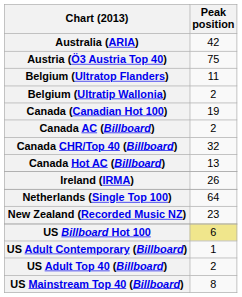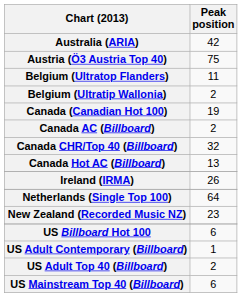 <table class="wikitable sortable plainrowheaders" style="text-align:center">
 <tr>
 <th scope="col">Chart (2013)</th>
 <th scope="col">Peak<br>position</th>
 </tr>
 <tr>
 <th scope="row">Australia (<a href='#'>ARIA</a>)</th>
 <td>42</td>
 </tr>
 <tr>
 <th scope="row">Austria (<a href='#'>Ö3 Austria Top 40</a>)</th>
 <td>75</td>
 </tr>
 <tr>
 <th scope="row">Belgium (<a href='#'>Ultratop Flanders</a>)</th>
 <td>11</td>
 </tr>
 <tr>
 <th scope="row">Belgium (<a href='#'>Ultratip Wallonia</a>)</th>
 <td>2</td>
 </tr>
 <tr>
 <th scope="row">Canada (<a href='#'>Canadian Hot 100</a>)</th>
 <td>19</td>
 </tr>
 <tr>
 <th scope="row">Canada <a href='#'>AC</a> (<em><a href='#'>Billboard</a></em>)</th>
 <td>2</td>
 </tr>
 <tr>
 <th scope="row">Canada <a href='#'>CHR/Top 40</a> (<em><a href='#'>Billboard</a></em>)</th>
 <td>32</td>
 </tr>
 <tr>
 <th scope="row">Canada <a href='#'>Hot AC</a> (<em><a href='#'>Billboard</a></em>)</th>
 <td>13</td>
 </tr>
 <tr>
 </tr>
 <tr>
 </tr>
 <tr>
 <th scope="row">Ireland (<a href='#'>IRMA</a>)</th>
 <td>26</td>
 </tr>
 <tr>
 </tr>
 <tr>
 <th scope="row">Netherlands (<a href='#'>Single Top 100</a>)</th>
 <td>64</td>
 </tr>
 <tr>
 <th scope="row">New Zealand (<a href='#'>Recorded Music NZ</a>)</th>
 <td>23</td>
 </tr>
 <tr>
 </tr>
 <tr>
 <th scope="row">US <a href='#'><em>Billboard</em> Hot 100</a></th>
-<td style="background: khaki;">6</td>
+<td>6</td>
 </tr>
 <tr>
 <th scope="row">US <a href='#'>Adult Contemporary</a> (<em><a href='#'>Billboard</a></em>)</th>
 <td>1</td>
 </tr>
 <tr>
 <th scope="row">US <a href='#'>Adult Top 40</a> (<em><a href='#'>Billboard</a></em>)</th>
 <td>2</td>
 </tr>
 <tr>
 <th scope="row">US <a href='#'>Mainstream Top 40</a> (<em><a href='#'>Billboard</a></em>)</th>
-<td>8</td>
+<td>6</td>
 </tr>
 </table>
